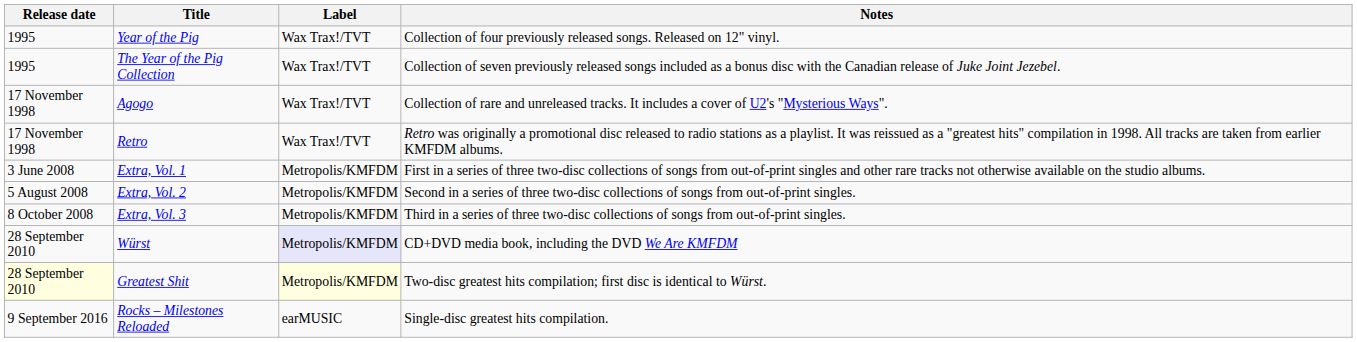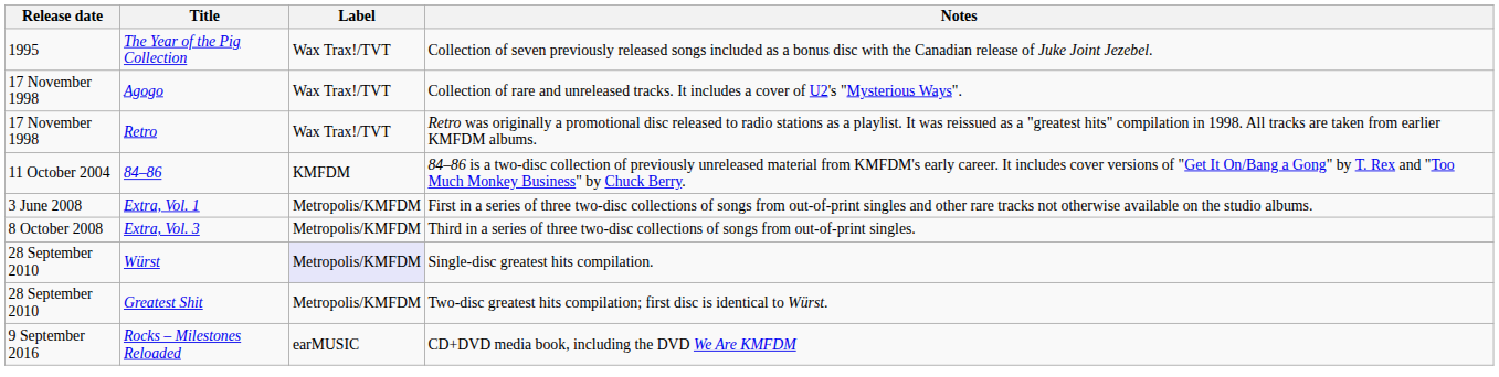 <table class="wikitable">
 <tr>
 <th>Release date</th>
 <th>Title</th>
 <th>Label</th>
 <th>Notes</th>
-</tr>
-<tr>
-<td>1995</td>
-<td><em><a href='#'>Year of the Pig</a></em></td>
-<td>Wax Trax!/TVT</td>
-<td>Collection of four previously released songs. Released on 12" vinyl.</td>
 </tr>
 <tr>
 <td>1995</td>
 <td><em><a href='#'>The Year of the Pig Collection</a></em></td>
 <td>Wax Trax!/TVT</td>
 <td>Collection of seven previously released songs included as a bonus disc with the Canadian release of <em>Juke Joint Jezebel</em>.</td>
 </tr>
 <tr>
 <td>17 November 1998</td>
 <td><em><a href='#'>Agogo</a></em></td>
 <td>Wax Trax!/TVT</td>
 <td>Collection of rare and unreleased tracks. It includes a cover of <a href='#'>U2</a>'s "<a href='#'>Mysterious Ways</a>".</td>
 </tr>
 <tr>
 <td>17 November 1998</td>
 <td><em><a href='#'>Retro</a></em></td>
 <td>Wax Trax!/TVT</td>
 <td><em>Retro</em> was originally a promotional disc released to radio stations as a playlist. It was reissued as a "greatest hits" compilation in 1998. All tracks are taken from earlier KMFDM albums.</td>
 </tr>
 <tr>
+<td>11 October 2004</td>
+<td><em><a href='#'>84–86</a></em></td>
+<td>KMFDM</td>
+<td><em>84–86</em> is a two-disc collection of previously unreleased material from KMFDM's early career. It includes cover versions of "<a href='#'>Get It On/Bang a Gong</a>" by <a href='#'>T. Rex</a> and "<a href='#'>Too Much Monkey Business</a>" by <a href='#'>Chuck Berry</a>.</td>
+</tr>
+<tr>
 <td>3 June 2008</td>
 <td><em><a href='#'>Extra, Vol. 1</a></em></td>
 <td>Metropolis/KMFDM</td>
 <td>First in a series of three two-disc collections of songs from out-of-print singles and other rare tracks not otherwise available on the studio albums.</td>
-</tr>
-<tr>
-<td>5 August 2008</td>
-<td><em><a href='#'>Extra, Vol. 2</a></em></td>
-<td>Metropolis/KMFDM</td>
-<td>Second in a series of three two-disc collections of songs from out-of-print singles.</td>
 </tr>
 <tr>
 <td>8 October 2008</td>
 <td><em><a href='#'>Extra, Vol. 3</a></em></td>
 <td>Metropolis/KMFDM</td>
 <td>Third in a series of three two-disc collections of songs from out-of-print singles.</td>
 </tr>
 <tr>
 <td>28 September 2010</td>
 <td><em><a href='#'>Würst</a></em></td>
 <td style="background: lavender;">Metropolis/KMFDM</td>
-<td>CD+DVD media book, including the DVD <em><a href='#'>We Are KMFDM</a></em></td>
+<td>Single-disc greatest hits compilation.</td>
 </tr>
 <tr>
-<td style="background: lightyellow;">28 September 2010</td>
+<td>28 September 2010</td>
 <td><em><a href='#'>Greatest Shit</a></em></td>
-<td style="background: lightyellow;">Metropolis/KMFDM</td>
+<td>Metropolis/KMFDM</td>
 <td>Two-disc greatest hits compilation; first disc is identical to <em>Würst</em>.</td>
 </tr>
 <tr>
 <td>9 September 2016</td>
 <td><em><a href='#'>Rocks – Milestones Reloaded</a></em></td>
 <td>earMUSIC</td>
-<td>Single-disc greatest hits compilation.</td>
+<td>CD+DVD media book, including the DVD <em><a href='#'>We Are KMFDM</a></em></td>
 </tr>
 </table>
